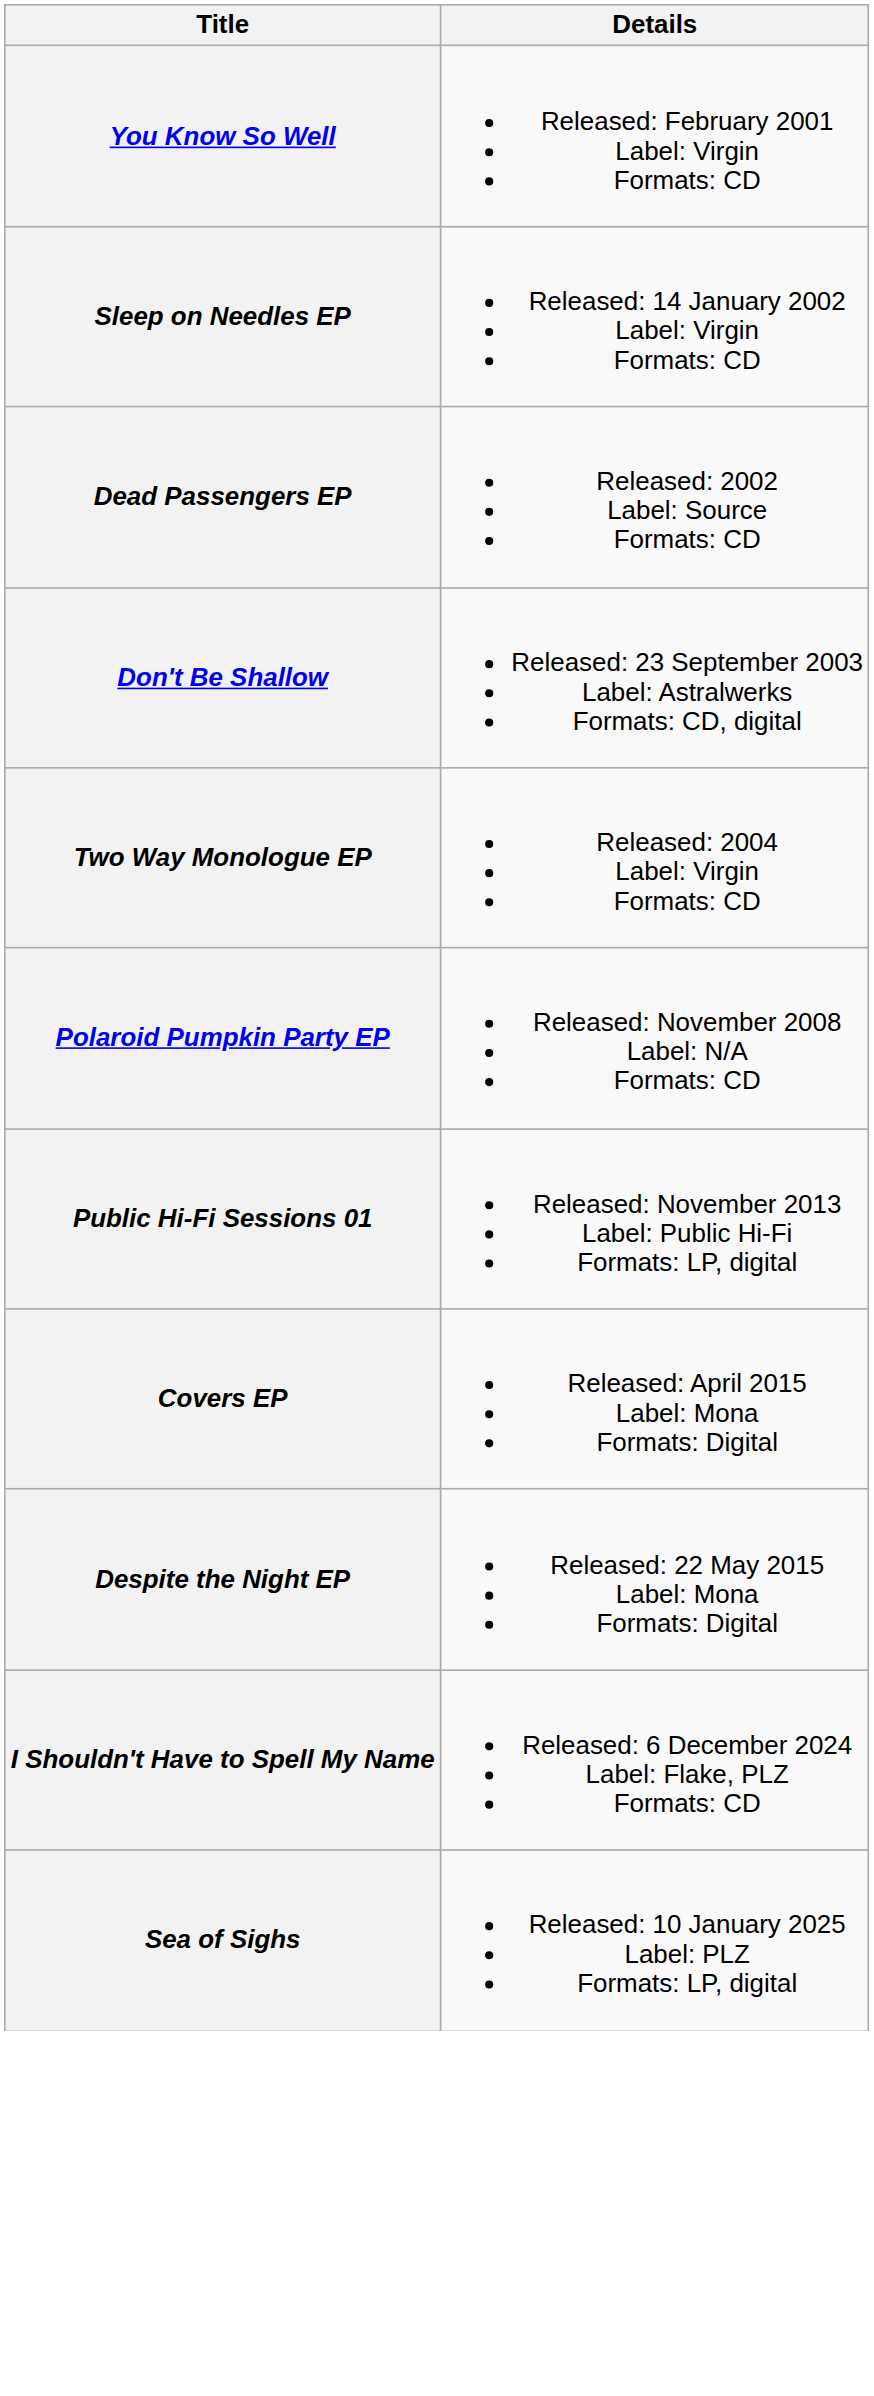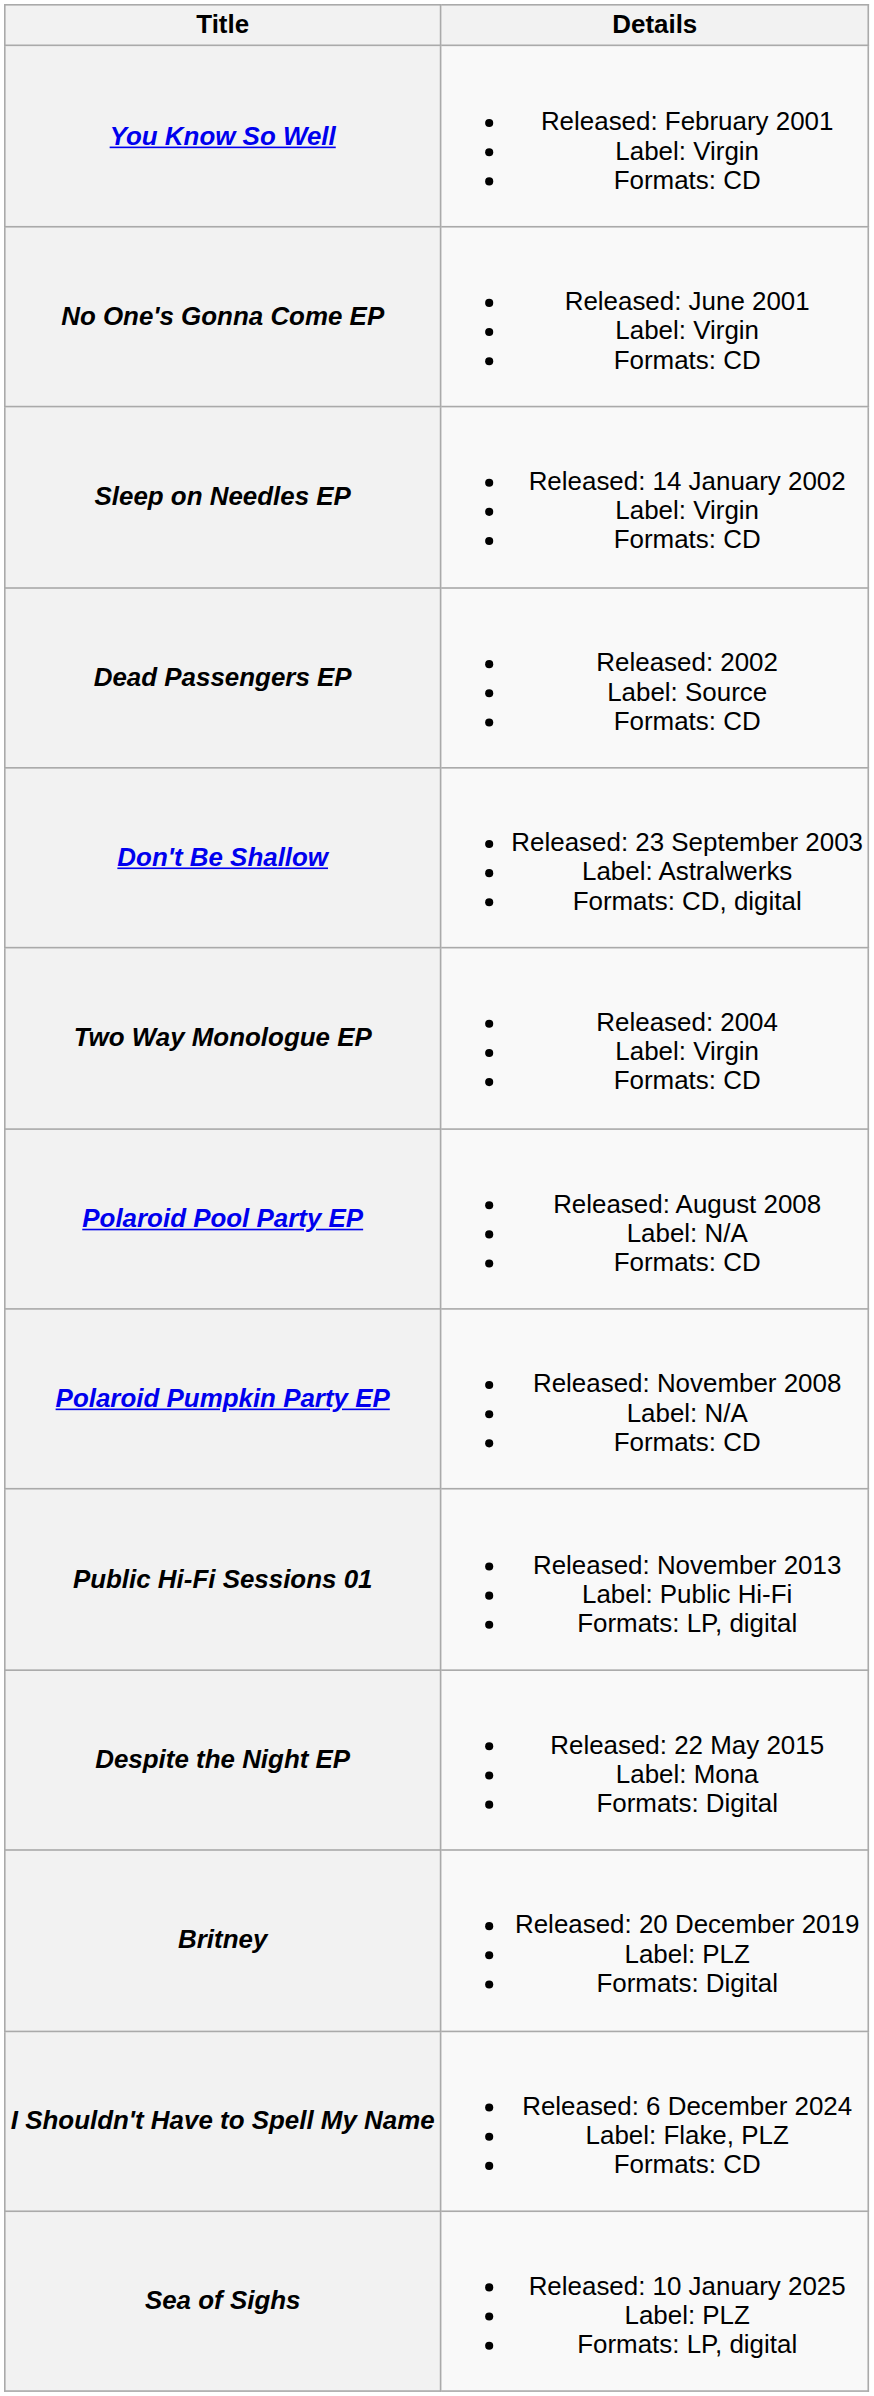 <table class="wikitable plainrowheaders" style="text-align:center;">
 <tr>
 <th>Title</th>
 <th>Details</th>
 </tr>
 <tr>
 <th scope="row"><em><a href='#'>You Know So Well</a></em></th>
 <td><br><ul><li>Released: February 2001</li><li>Label: Virgin</li><li>Formats: CD</li></ul></td>
+</tr>
+<tr>
+<th scope="row"><em>No One's Gonna Come EP</em></th>
+<td><br><ul><li>Released: June 2001</li><li>Label: Virgin</li><li>Formats: CD</li></ul></td>
 </tr>
 <tr>
 <th scope="row"><em>Sleep on Needles EP</em></th>
 <td><br><ul><li>Released: 14 January 2002</li><li>Label: Virgin</li><li>Formats: CD</li></ul></td>
 </tr>
 <tr>
 <th scope="row"><em>Dead Passengers EP</em></th>
 <td><br><ul><li>Released: 2002</li><li>Label: Source</li><li>Formats: CD</li></ul></td>
 </tr>
 <tr>
 <th scope="row"><em><a href='#'>Don't Be Shallow</a></em></th>
 <td><br><ul><li>Released: 23 September 2003</li><li>Label: Astralwerks</li><li>Formats: CD, digital</li></ul></td>
 </tr>
 <tr>
 <th scope="row"><em>Two Way Monologue EP</em></th>
 <td><br><ul><li>Released: 2004</li><li>Label: Virgin</li><li>Formats: CD</li></ul></td>
 </tr>
 <tr>
+<th scope="row"><em><a href='#'>Polaroid Pool Party EP</a></em></th>
+<td><br><ul><li>Released: August 2008</li><li>Label: N/A</li><li>Formats: CD</li></ul></td>
+</tr>
+<tr>
 <th scope="row"><em><a href='#'>Polaroid Pumpkin Party EP</a></em></th>
 <td><br><ul><li>Released: November 2008</li><li>Label: N/A</li><li>Formats: CD</li></ul></td>
 </tr>
 <tr>
 <th scope="row"><em>Public Hi-Fi Sessions 01</em></th>
 <td><br><ul><li>Released: November 2013</li><li>Label: Public Hi-Fi</li><li>Formats: LP, digital</li></ul></td>
 </tr>
 <tr>
-<th scope="row"><em>Covers EP</em></th>
-<td><br><ul><li>Released: April 2015</li><li>Label: Mona</li><li>Formats: Digital</li></ul></td>
+<th scope="row"><em>Despite the Night EP</em></th>
+<td><br><ul><li>Released: 22 May 2015</li><li>Label: Mona</li><li>Formats: Digital</li></ul></td>
 </tr>
 <tr>
-<th scope="row"><em>Despite the Night EP</em></th>
-<td><br><ul><li>Released: 22 May 2015</li><li>Label: Mona</li><li>Formats: Digital</li></ul></td>
+<th scope="row"><em>Britney</em></th>
+<td><br><ul><li>Released: 20 December 2019</li><li>Label: PLZ</li><li>Formats: Digital</li></ul></td>
 </tr>
 <tr>
 <th scope="row"><em>I Shouldn't Have to Spell My Name</em></th>
 <td><br><ul><li>Released: 6 December 2024</li><li>Label: Flake, PLZ</li><li>Formats: CD</li></ul></td>
 </tr>
 <tr>
 <th scope="row"><em>Sea of Sighs</em></th>
 <td><br><ul><li>Released: 10 January 2025</li><li>Label: PLZ</li><li>Formats: LP, digital</li></ul></td>
 </tr>
 </table>
